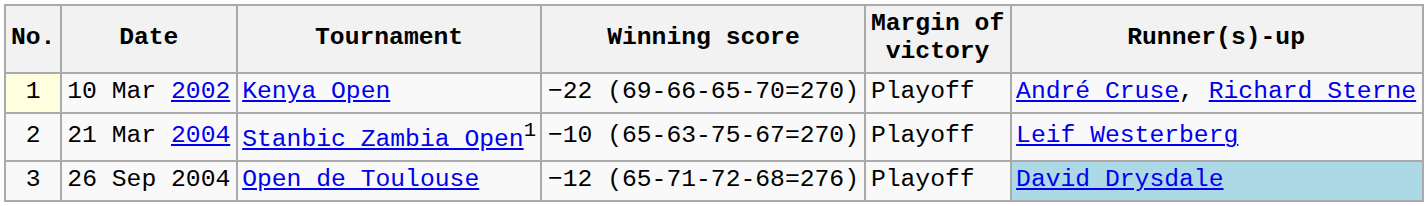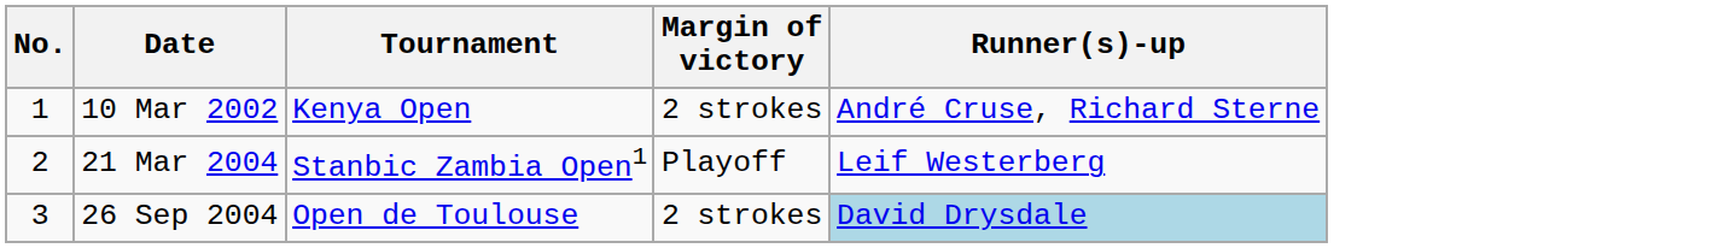 <table class="wikitable" style="font-size:95%;">
 <tr>
 <th>No.</th>
 <th>Date</th>
 <th>Tournament</th>
-<th>Winning score</th>
 <th>Margin of<br>victory</th>
 <th>Runner(s)-up</th>
 </tr>
 <tr>
-<td align=center style="background: lightyellow;">1</td>
+<td align=center>1</td>
 <td align=right>10 Mar <a href='#'>2002</a></td>
 <td><a href='#'>Kenya Open</a></td>
-<td>−22 (69-66-65-70=270)</td>
-<td>Playoff</td>
+<td>2 strokes</td>
 <td> <a href='#'>André Cruse</a>,  <a href='#'>Richard Sterne</a></td>
 </tr>
 <tr>
 <td align=center>2</td>
 <td align=right>21 Mar <a href='#'>2004</a></td>
 <td><a href='#'>Stanbic Zambia Open</a><sup>1</sup></td>
-<td>−10 (65-63-75-67=270)</td>
 <td>Playoff</td>
 <td> <a href='#'>Leif Westerberg</a></td>
 </tr>
 <tr>
 <td align=center>3</td>
 <td align=right>26 Sep 2004</td>
 <td><a href='#'>Open de Toulouse</a></td>
-<td>−12 (65-71-72-68=276)</td>
-<td>Playoff</td>
+<td>2 strokes</td>
 <td style="background: lightblue;"> <a href='#'>David Drysdale</a></td>
 </tr>
 </table>
